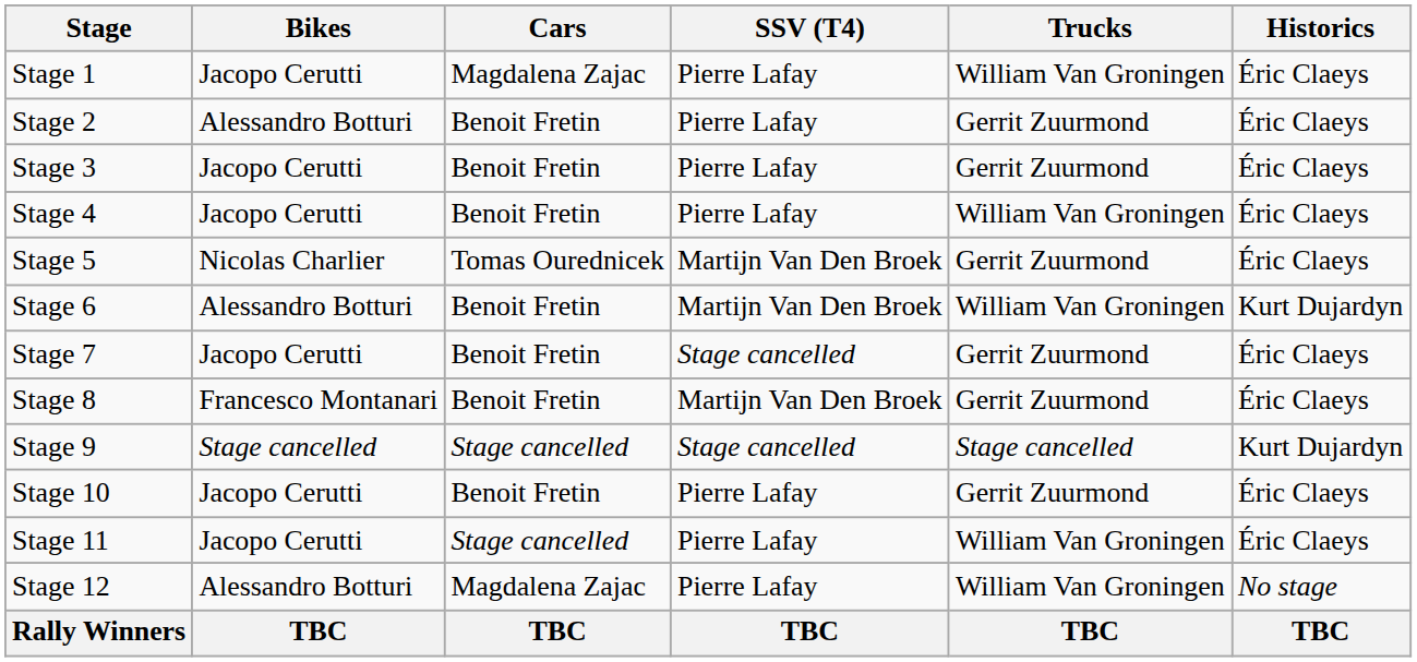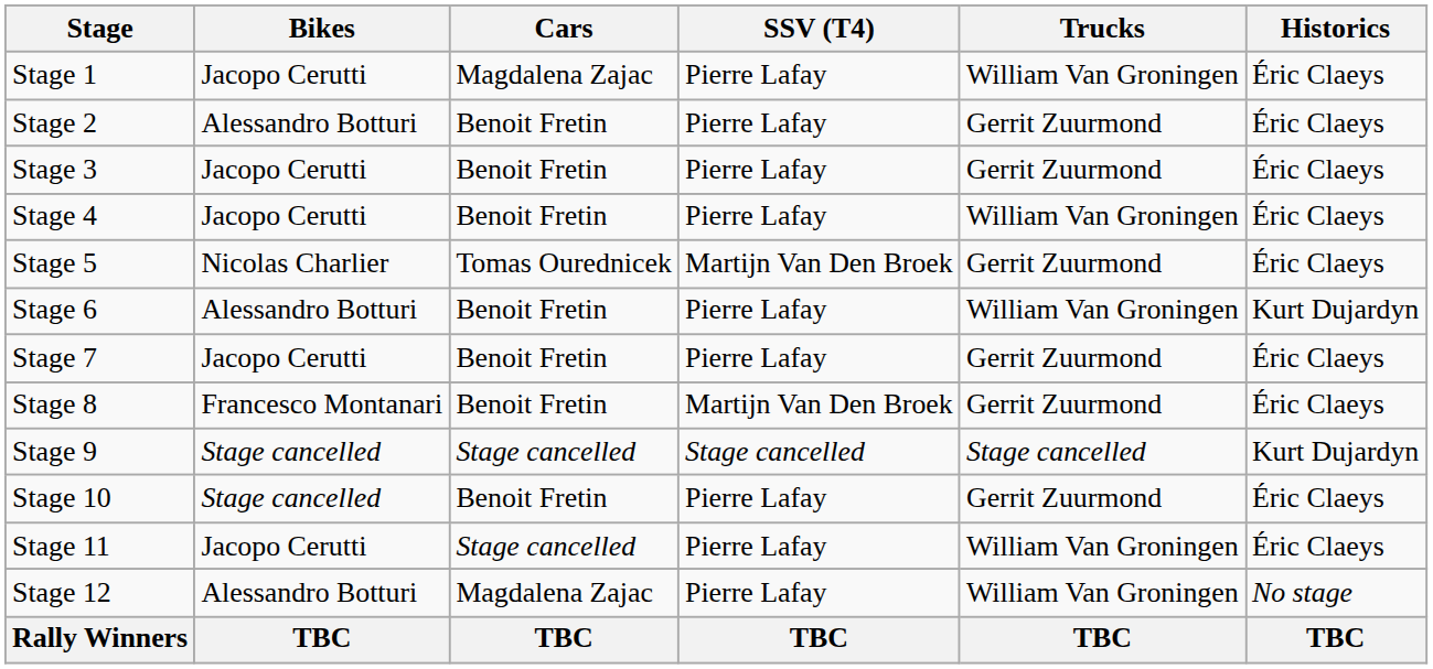 <table class="wikitable" style="font-size:85%;">
 <tr>
 <th>Stage</th>
 <th>Bikes</th>
 <th>Cars</th>
 <th>SSV (T4)</th>
 <th>Trucks</th>
 <th>Historics</th>
 </tr>
 <tr>
 <td>Stage 1</td>
 <td> Jacopo Cerutti</td>
 <td> Magdalena Zajac</td>
 <td> Pierre Lafay</td>
 <td> William Van Groningen</td>
 <td> Éric Claeys</td>
 </tr>
 <tr>
 <td>Stage 2</td>
 <td> Alessandro Botturi</td>
 <td> Benoit Fretin</td>
 <td> Pierre Lafay</td>
 <td> Gerrit Zuurmond</td>
 <td> Éric Claeys</td>
 </tr>
 <tr>
 <td>Stage 3</td>
 <td> Jacopo Cerutti</td>
 <td> Benoit Fretin</td>
 <td> Pierre Lafay</td>
 <td> Gerrit Zuurmond</td>
 <td> Éric Claeys</td>
 </tr>
 <tr>
 <td>Stage 4</td>
 <td> Jacopo Cerutti</td>
 <td> Benoit Fretin</td>
 <td> Pierre Lafay</td>
 <td> William Van Groningen</td>
 <td> Éric Claeys</td>
 </tr>
 <tr>
 <td>Stage 5</td>
 <td> Nicolas Charlier</td>
 <td> Tomas Ourednicek</td>
 <td> Martijn Van Den Broek</td>
 <td> Gerrit Zuurmond</td>
 <td> Éric Claeys</td>
 </tr>
 <tr>
 <td>Stage 6</td>
 <td> Alessandro Botturi</td>
 <td> Benoit Fretin</td>
-<td> Martijn Van Den Broek</td>
+<td> Pierre Lafay</td>
 <td> William Van Groningen</td>
 <td> Kurt Dujardyn</td>
 </tr>
 <tr>
 <td>Stage 7</td>
 <td> Jacopo Cerutti</td>
 <td> Benoit Fretin</td>
-<td><em>Stage cancelled</em></td>
+<td> Pierre Lafay</td>
 <td> Gerrit Zuurmond</td>
 <td> Éric Claeys</td>
 </tr>
 <tr>
 <td>Stage 8</td>
 <td> Francesco Montanari</td>
 <td> Benoit Fretin</td>
 <td> Martijn Van Den Broek</td>
 <td> Gerrit Zuurmond</td>
 <td> Éric Claeys</td>
 </tr>
 <tr>
 <td>Stage 9</td>
 <td><em>Stage cancelled</em></td>
 <td><em>Stage cancelled</em></td>
 <td><em>Stage cancelled</em></td>
 <td><em>Stage cancelled</em></td>
 <td> Kurt Dujardyn</td>
 </tr>
 <tr>
 <td>Stage 10</td>
-<td> Jacopo Cerutti</td>
+<td><em>Stage cancelled</em></td>
 <td> Benoit Fretin</td>
 <td> Pierre Lafay</td>
 <td> Gerrit Zuurmond</td>
 <td> Éric Claeys</td>
 </tr>
 <tr>
 <td>Stage 11</td>
 <td> Jacopo Cerutti</td>
 <td><em>Stage cancelled</em></td>
 <td> Pierre Lafay</td>
 <td> William Van Groningen</td>
 <td> Éric Claeys</td>
 </tr>
 <tr>
 <td>Stage 12</td>
 <td> Alessandro Botturi</td>
 <td> Magdalena Zajac</td>
 <td> Pierre Lafay</td>
 <td> William Van Groningen</td>
 <td><em>No stage</em></td>
 </tr>
 <tr>
 <th>Rally Winners</th>
 <th> TBC</th>
 <th> TBC</th>
 <th> TBC</th>
 <th> TBC</th>
 <th> TBC</th>
 </tr>
 </table>
